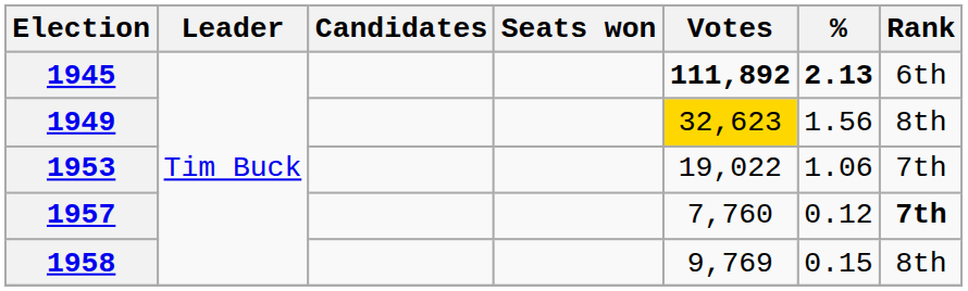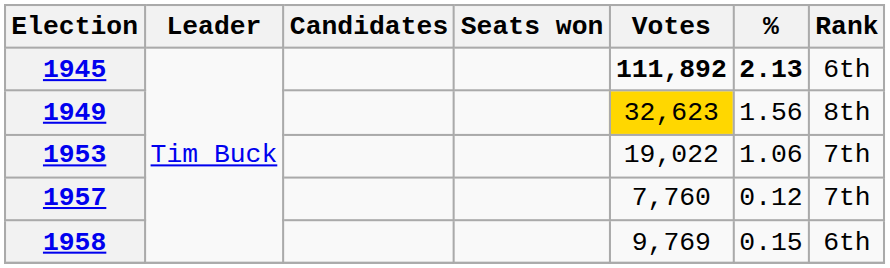 <table class="wikitable" style="text-align: center">
 <tr>
 <th>Election</th>
 <th>Leader</th>
 <th>Candidates</th>
 <th>Seats won</th>
 <th>Votes</th>
 <th>%</th>
 <th>Rank</th>
 </tr>
 <tr>
 <th><a href='#'>1945</a></th>
 <td rowspan="5"><a href='#'>Tim Buck</a></td>
 <td></td>
 <td></td>
 <td><strong>111,892</strong></td>
 <td> <strong>2.13</strong></td>
 <td> 6th</td>
 </tr>
 <tr>
 <th><a href='#'>1949</a></th>
 <td></td>
 <td></td>
 <td style="background: gold;">32,623</td>
 <td> 1.56</td>
 <td> 8th</td>
 </tr>
 <tr>
 <th><a href='#'>1953</a></th>
 <td></td>
 <td></td>
 <td>19,022</td>
 <td> 1.06</td>
 <td> 7th</td>
 </tr>
 <tr>
 <th><a href='#'>1957</a></th>
 <td></td>
 <td></td>
 <td>7,760</td>
 <td> 0.12</td>
-<td><strong> 7th</strong></td>
+<td> 7th</td>
 </tr>
 <tr>
 <th><a href='#'>1958</a></th>
 <td></td>
 <td></td>
 <td>9,769</td>
 <td> 0.15</td>
-<td> 8th</td>
+<td> 6th</td>
 </tr>
 <tr>
 </tr>
 </table>
